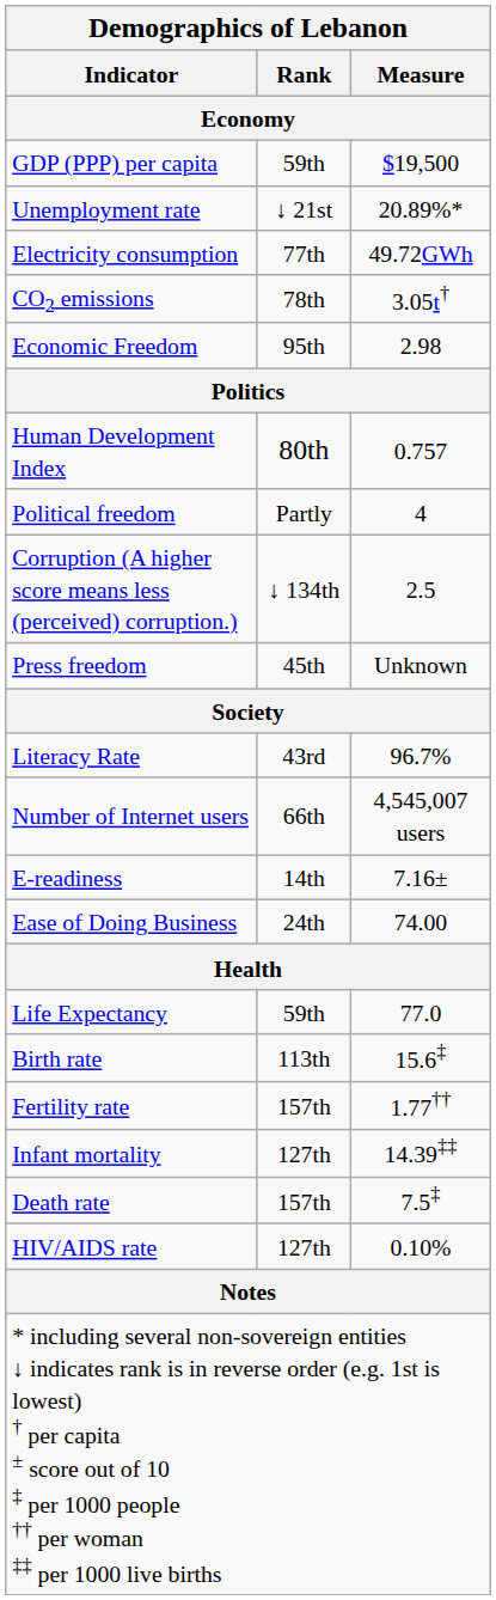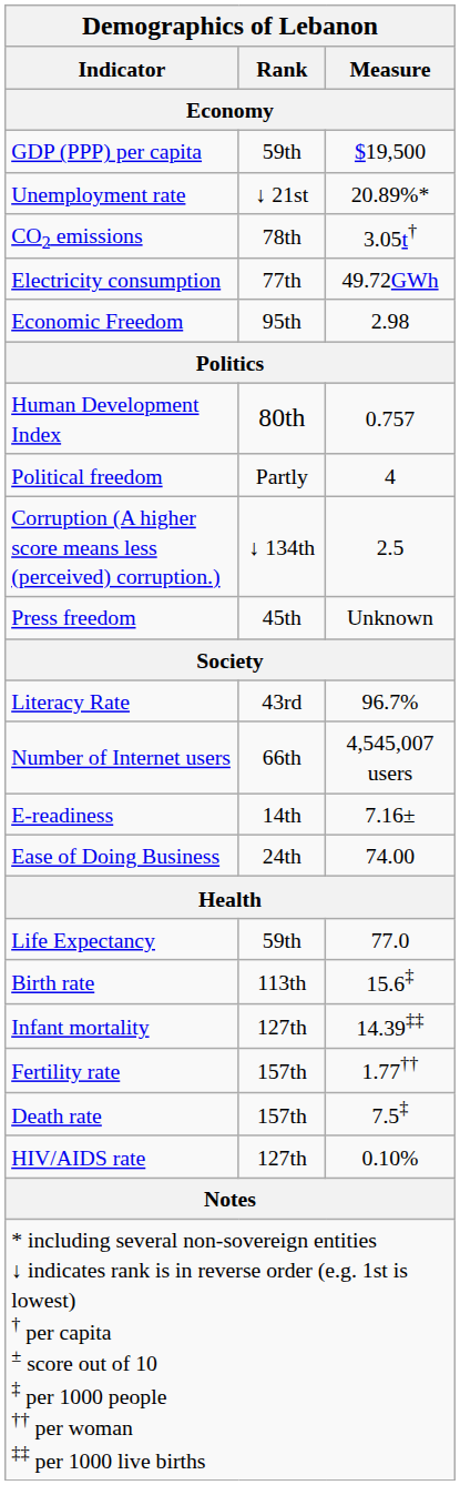 <table class="wikitable floatright"  style="width:275px;">
 <tr>
 <th colspan=3><strong>Demographics of Lebanon</strong> </th>
 </tr>
 <tr>
 <th style="width:150px;"><small>Indicator</small></th>
 <th style="width:50px;"><small>Rank</small></th>
 <th style="width:75px;"><small>Measure</small></th>
 </tr>
 <tr>
 <th colspan=3><small>Economy</small></th>
 </tr>
 <tr>
 <td><small><a href='#'>GDP (PPP) per capita</a></small></td>
 <td style="text-align:center;"><small>59th</small></td>
 <td style="text-align:center;"><small><a href='#'>$</a>19,500</small></td>
 </tr>
 <tr>
 <td><small><a href='#'>Unemployment rate</a></small></td>
 <td style="text-align:center;"><small>↓ 21st</small></td>
 <td style="text-align:center;"><small>20.89%*</small></td>
 </tr>
 <tr>
+<td><small><a href='#'>CO<sub>2</sub> emissions</a></small></td>
+<td style="text-align:center;"><small>78th</small></td>
+<td style="text-align:center;"><small>3.05<a href='#'>t</a><sup>†</sup></small></td>
+</tr>
+<tr>
 <td><small><a href='#'>Electricity consumption</a></small></td>
 <td style="text-align:center;"><small>77th</small></td>
 <td style="text-align:center;"><small>49.72<a href='#'>GWh</a></small></td>
-</tr>
-<tr>
-<td><small><a href='#'>CO<sub>2</sub> emissions</a></small></td>
-<td style="text-align:center;"><small>78th</small></td>
-<td style="text-align:center;"><small>3.05<a href='#'>t</a><sup>†</sup></small></td>
 </tr>
 <tr>
 <td><small><a href='#'>Economic Freedom</a></small></td>
 <td style="text-align:center;"><small>95th</small></td>
 <td style="text-align:center;"><small>2.98</small></td>
 </tr>
 <tr>
 <th colspan=3><small>Politics</small></th>
 </tr>
 <tr>
 <td><small><a href='#'>Human Development Index</a></small></td>
 <td style="text-align:center;">80th</td>
 <td style="text-align:center;"><small>0.757</small></td>
 </tr>
 <tr>
 <td><small><a href='#'>Political freedom</a></small></td>
 <td style="text-align:center;"><small>Partly</small></td>
 <td style="text-align:center;"><small>4</small></td>
 </tr>
 <tr>
 <td><small><a href='#'>Corruption (A higher score means less (perceived) corruption.)</a></small></td>
 <td style="text-align:center;"><small>↓ 134th</small></td>
 <td style="text-align:center;"><small>2.5</small></td>
 </tr>
 <tr>
 <td><small><a href='#'>Press freedom</a></small></td>
 <td style="text-align:center;"><small>45th</small></td>
 <td style="text-align:center;"><small>Unknown</small></td>
 </tr>
 <tr>
 <th colspan=3><small>Society</small></th>
 </tr>
 <tr>
 <td><small><a href='#'>Literacy Rate</a></small></td>
 <td style="text-align:center;"><small>43rd</small></td>
 <td style="text-align:center;"><small>96.7%</small></td>
 </tr>
 <tr>
 <td><small><a href='#'>Number of Internet users</a></small></td>
 <td style="text-align:center;"><small>66th</small></td>
 <td style="text-align:center;"><small>4,545,007 users</small></td>
 </tr>
 <tr>
 <td><small><a href='#'>E-readiness</a></small></td>
 <td style="text-align:center;"><small>14th</small></td>
 <td style="text-align:center;"><small>7.16±</small></td>
 </tr>
 <tr>
 <td><small><a href='#'>Ease of Doing Business</a></small></td>
 <td style="text-align:center;"><small>24th</small></td>
 <td style="text-align:center;"><small>74.00</small></td>
 </tr>
 <tr>
 <th colspan=3><small>Health</small></th>
 </tr>
 <tr>
 <td><small><a href='#'>Life Expectancy</a></small></td>
 <td style="text-align:center;"><small>59th</small></td>
 <td style="text-align:center;"><small>77.0</small></td>
 </tr>
 <tr>
 <td><small><a href='#'>Birth rate</a></small></td>
 <td style="text-align:center;"><small>113th</small></td>
 <td style="text-align:center;"><small>15.6<sup>‡</sup></small></td>
 </tr>
 <tr>
+<td><small><a href='#'>Infant mortality</a></small></td>
+<td style="text-align:center;"><small>127th</small></td>
+<td style="text-align:center;"><small>14.39<sup>‡‡</sup></small></td>
+</tr>
+<tr>
 <td><small><a href='#'>Fertility rate</a></small></td>
 <td style="text-align:center;"><small>157th</small></td>
 <td style="text-align:center;"><small>1.77<sup>††</sup></small></td>
-</tr>
-<tr>
-<td><small><a href='#'>Infant mortality</a></small></td>
-<td style="text-align:center;"><small>127th</small></td>
-<td style="text-align:center;"><small>14.39<sup>‡‡</sup></small></td>
 </tr>
 <tr>
 <td><small><a href='#'>Death rate</a></small></td>
 <td style="text-align:center;"><small>157th</small></td>
 <td style="text-align:center;"><small>7.5<sup>‡</sup></small></td>
 </tr>
 <tr>
 <td><small><a href='#'>HIV/AIDS rate</a></small></td>
 <td style="text-align:center;"><small>127th</small></td>
 <td style="text-align:center;"><small>0.10%</small></td>
 </tr>
 <tr>
 <th colspan=3><small>Notes</small></th>
 </tr>
 <tr>
 <td colspan=3><small>* including several non-sovereign entities <br> ↓ indicates rank is in reverse order (e.g. 1st is lowest)<br><sup>†</sup> per capita <br><sup>±</sup> score out of 10<br><sup>‡</sup> per 1000 people<br><sup>††</sup> per woman<br><sup>‡‡</sup> per 1000 live births</small></td>
 </tr>
 </table>
